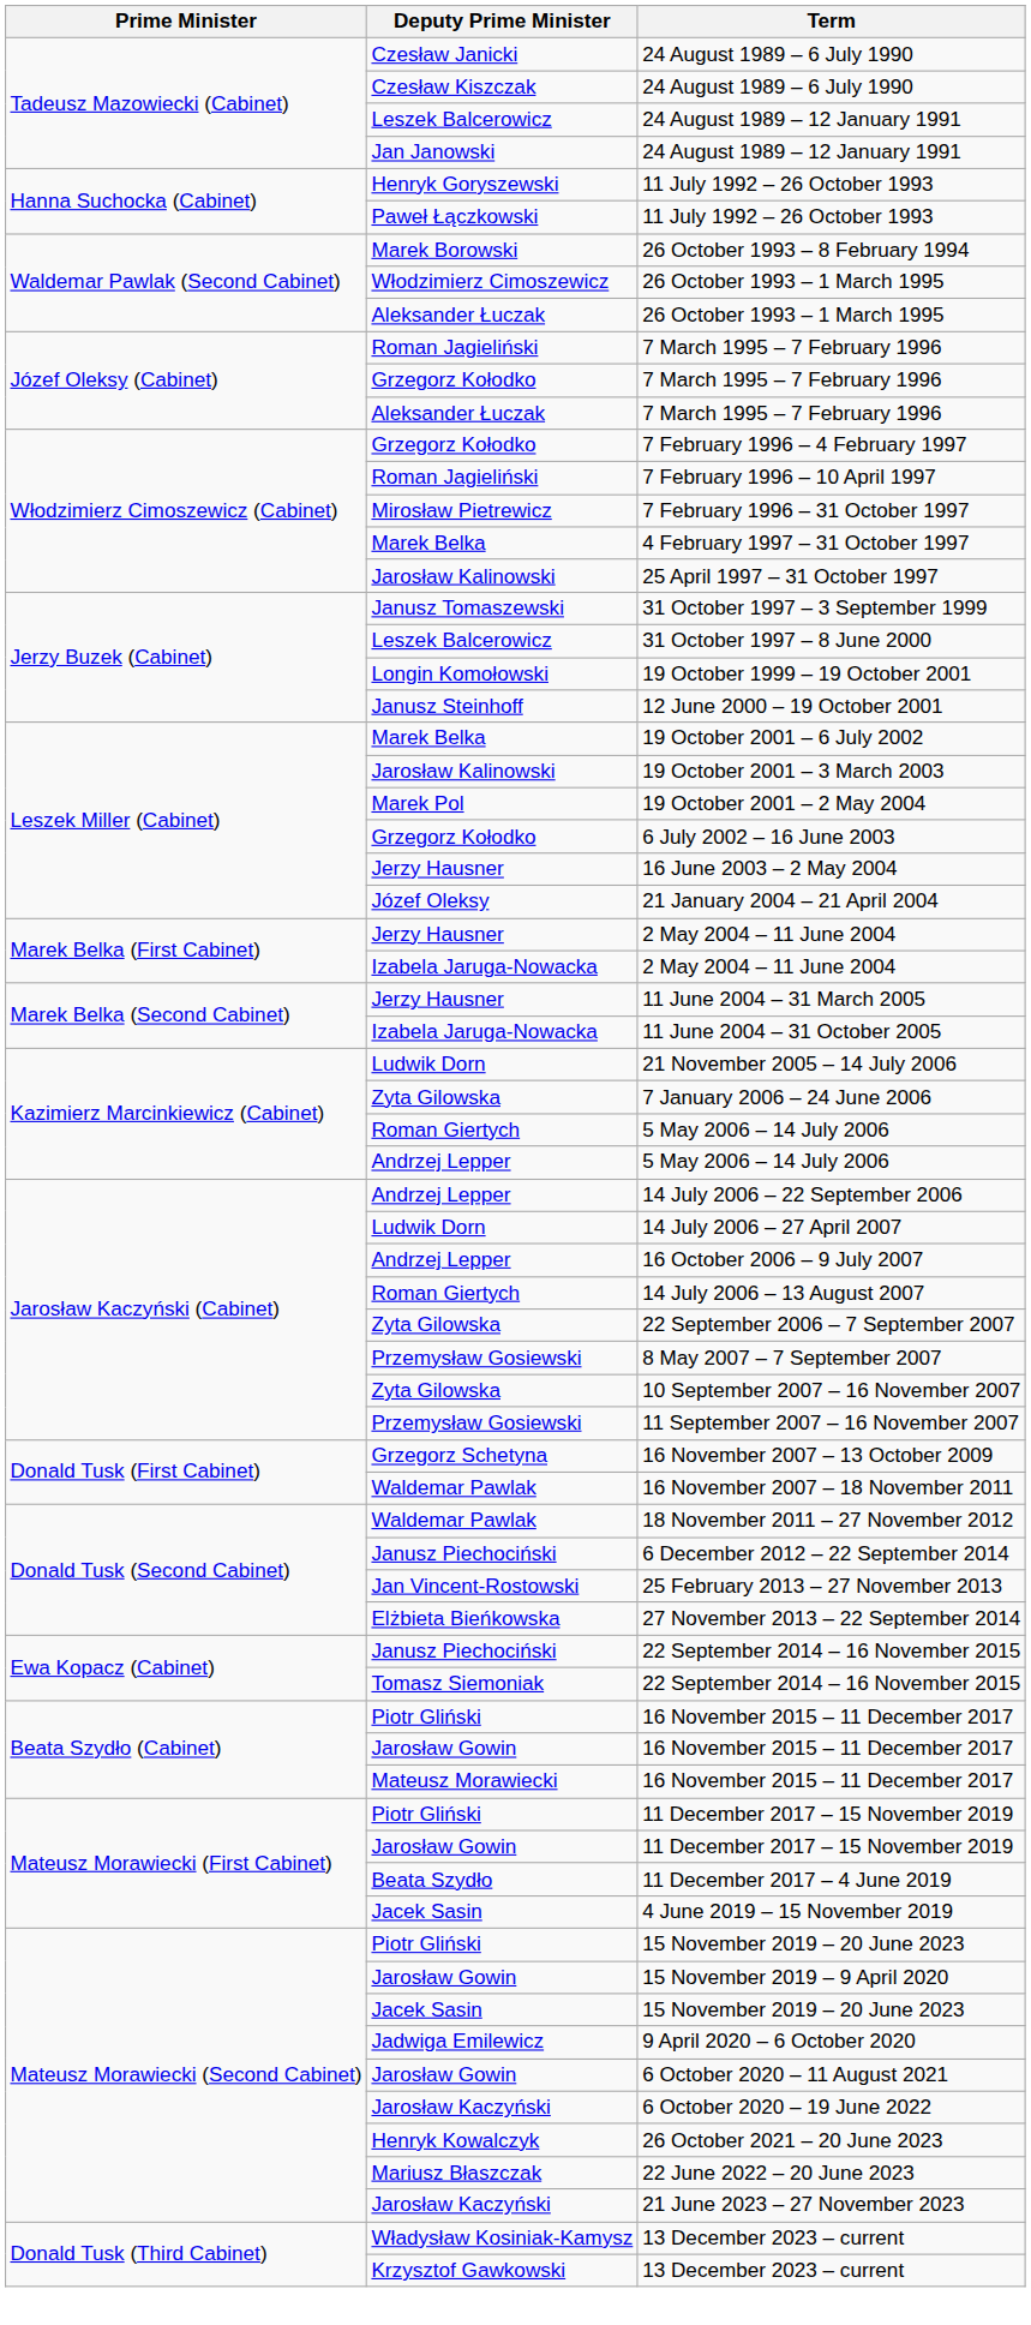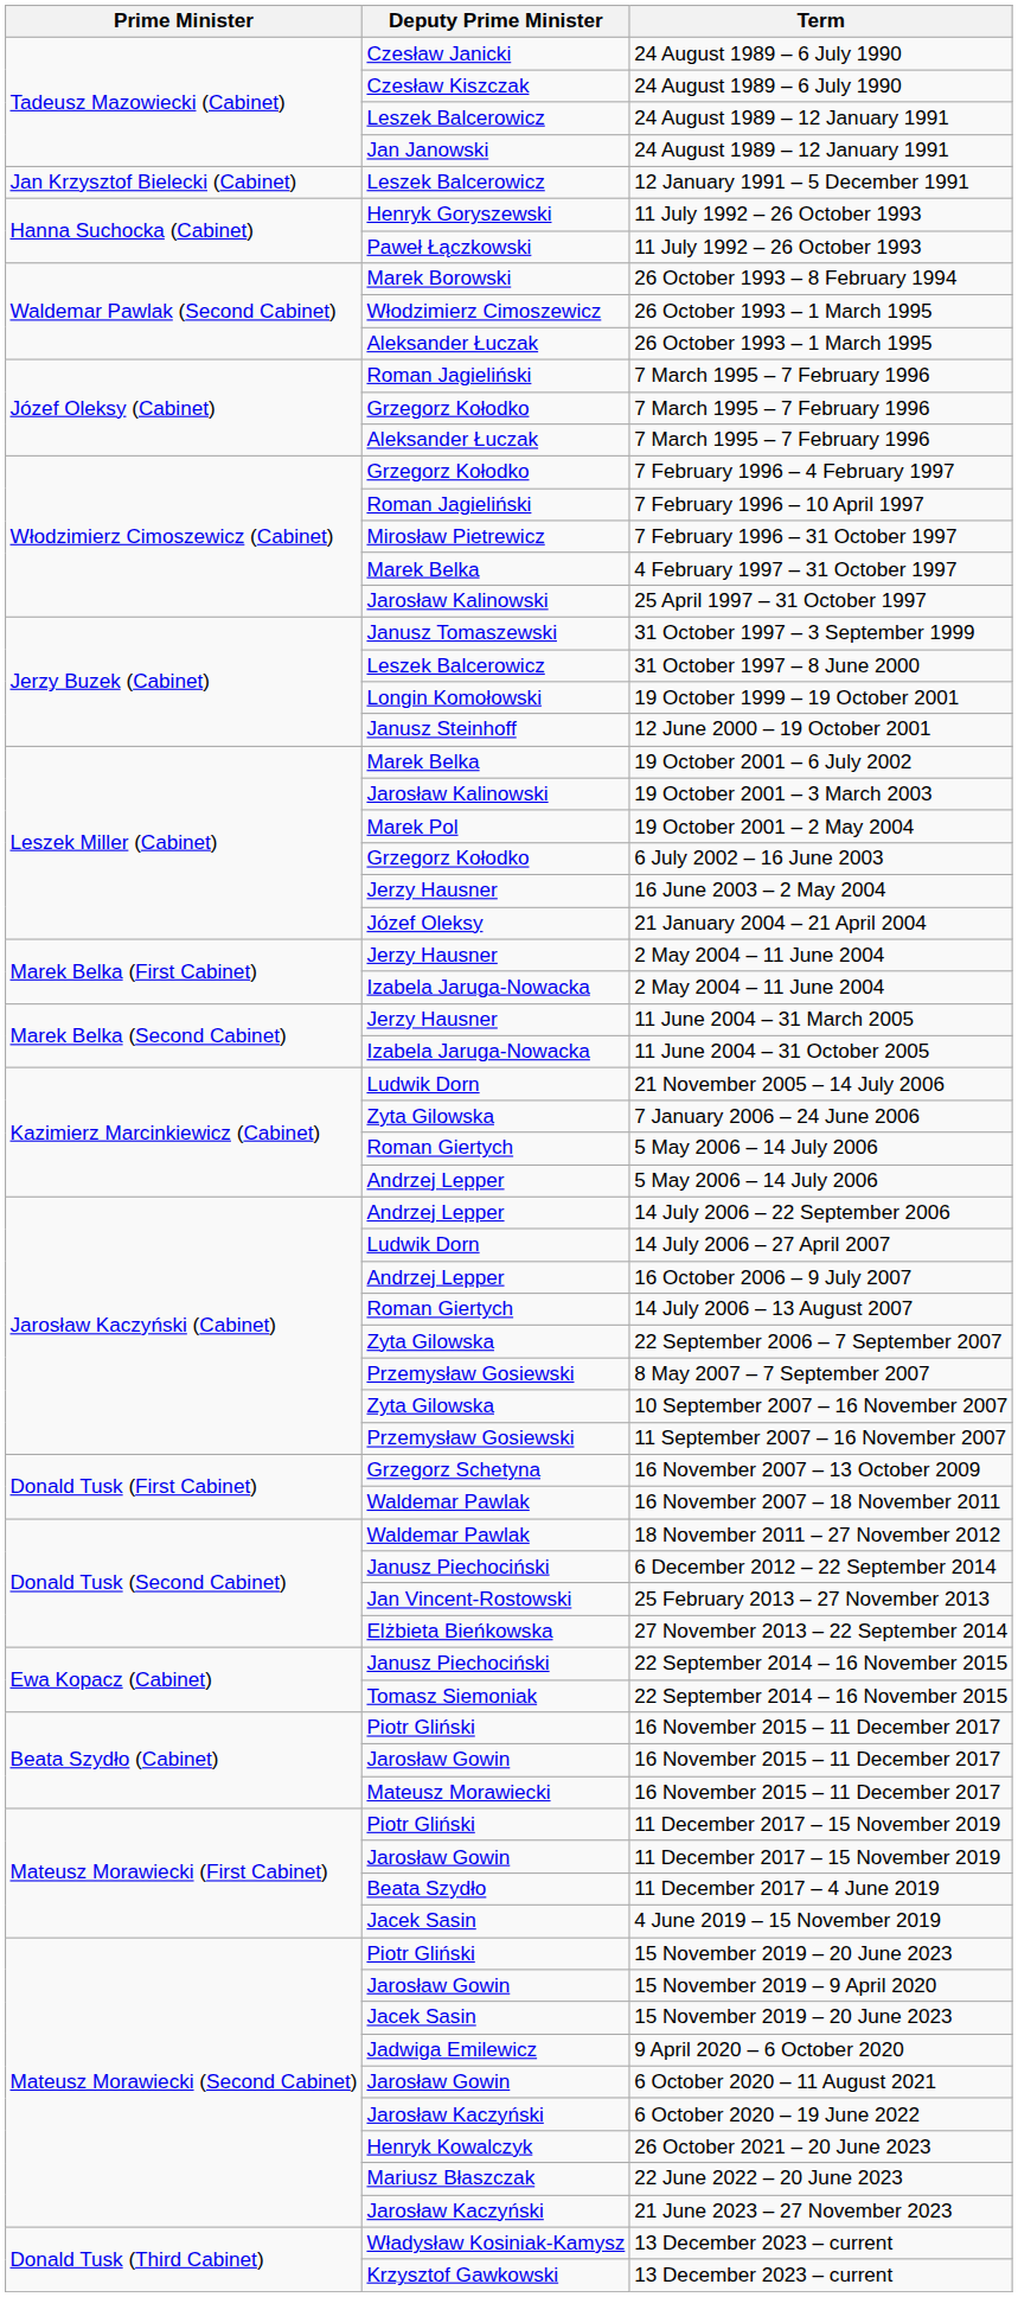 <table class="wikitable">
 <tr>
 <th>Prime Minister</th>
 <th>Deputy Prime Minister</th>
 <th>Term</th>
 </tr>
 <tr>
 <td rowspan="4"><a href='#'>Tadeusz Mazowiecki</a> (<a href='#'>Cabinet</a>)</td>
 <td><a href='#'>Czesław Janicki</a></td>
 <td>24 August 1989 – 6 July 1990</td>
 </tr>
 <tr>
 <td><a href='#'>Czesław Kiszczak</a></td>
 <td>24 August 1989 – 6 July 1990</td>
 </tr>
 <tr>
 <td><a href='#'>Leszek Balcerowicz</a></td>
 <td>24 August 1989 – 12 January 1991</td>
 </tr>
 <tr>
 <td><a href='#'>Jan Janowski</a></td>
 <td>24 August 1989 – 12 January 1991</td>
+</tr>
+<tr>
+<td><a href='#'>Jan Krzysztof Bielecki</a> (<a href='#'>Cabinet</a>)</td>
+<td><a href='#'>Leszek Balcerowicz</a></td>
+<td>12 January 1991 – 5 December 1991</td>
 </tr>
 <tr>
 <td rowspan="2"><a href='#'>Hanna Suchocka</a> (<a href='#'>Cabinet</a>)</td>
 <td><a href='#'>Henryk Goryszewski</a></td>
 <td>11 July 1992 – 26 October 1993</td>
 </tr>
 <tr>
 <td><a href='#'>Paweł Łączkowski</a></td>
 <td>11 July 1992 – 26 October 1993</td>
 </tr>
 <tr>
 <td rowspan="3"><a href='#'>Waldemar Pawlak</a> (<a href='#'>Second Cabinet</a>)</td>
 <td><a href='#'>Marek Borowski</a></td>
 <td>26 October 1993 – 8 February 1994</td>
 </tr>
 <tr>
 <td><a href='#'>Włodzimierz Cimoszewicz</a></td>
 <td>26 October 1993 – 1 March 1995</td>
 </tr>
 <tr>
 <td><a href='#'>Aleksander Łuczak</a></td>
 <td>26 October 1993 – 1 March 1995</td>
 </tr>
 <tr>
 <td rowspan="3"><a href='#'>Józef Oleksy</a> (<a href='#'>Cabinet</a>)</td>
 <td><a href='#'>Roman Jagieliński</a></td>
 <td>7 March 1995 – 7 February 1996</td>
 </tr>
 <tr>
 <td><a href='#'>Grzegorz Kołodko</a></td>
 <td>7 March 1995 – 7 February 1996</td>
 </tr>
 <tr>
 <td><a href='#'>Aleksander Łuczak</a></td>
 <td>7 March 1995 – 7 February 1996</td>
 </tr>
 <tr>
 <td rowspan="5"><a href='#'>Włodzimierz Cimoszewicz</a> (<a href='#'>Cabinet</a>)</td>
 <td><a href='#'>Grzegorz Kołodko</a></td>
 <td>7 February 1996 – 4 February 1997</td>
 </tr>
 <tr>
 <td><a href='#'>Roman Jagieliński</a></td>
 <td>7 February 1996 – 10 April 1997</td>
 </tr>
 <tr>
 <td><a href='#'>Mirosław Pietrewicz</a></td>
 <td>7 February 1996 – 31 October 1997</td>
 </tr>
 <tr>
 <td><a href='#'>Marek Belka</a></td>
 <td>4 February 1997 – 31 October 1997</td>
 </tr>
 <tr>
 <td><a href='#'>Jarosław Kalinowski</a></td>
 <td>25 April 1997 – 31 October 1997</td>
 </tr>
 <tr>
 <td rowspan="4"><a href='#'>Jerzy Buzek</a> (<a href='#'>Cabinet</a>)</td>
 <td><a href='#'>Janusz Tomaszewski</a></td>
 <td>31 October 1997 – 3 September 1999</td>
 </tr>
 <tr>
 <td><a href='#'>Leszek Balcerowicz</a></td>
 <td>31 October 1997 – 8 June 2000</td>
 </tr>
 <tr>
 <td><a href='#'>Longin Komołowski</a></td>
 <td>19 October 1999 – 19 October 2001</td>
 </tr>
 <tr>
 <td><a href='#'>Janusz Steinhoff</a></td>
 <td>12 June 2000 – 19 October 2001</td>
 </tr>
 <tr>
 <td rowspan="6"><a href='#'>Leszek Miller</a> (<a href='#'>Cabinet</a>)</td>
 <td><a href='#'>Marek Belka</a></td>
 <td>19 October 2001 – 6 July 2002</td>
 </tr>
 <tr>
 <td><a href='#'>Jarosław Kalinowski</a></td>
 <td>19 October 2001 – 3 March 2003</td>
 </tr>
 <tr>
 <td><a href='#'>Marek Pol</a></td>
 <td>19 October 2001 – 2 May 2004</td>
 </tr>
 <tr>
 <td><a href='#'>Grzegorz Kołodko</a></td>
 <td>6 July 2002 – 16 June 2003</td>
 </tr>
 <tr>
 <td><a href='#'>Jerzy Hausner</a></td>
 <td>16 June 2003 – 2 May 2004</td>
 </tr>
 <tr>
 <td><a href='#'>Józef Oleksy</a></td>
 <td>21 January 2004 – 21 April 2004</td>
 </tr>
 <tr>
 <td rowspan="2"><a href='#'>Marek Belka</a> (<a href='#'>First Cabinet</a>)</td>
 <td><a href='#'>Jerzy Hausner</a></td>
 <td>2 May 2004 – 11 June 2004</td>
 </tr>
 <tr>
 <td><a href='#'>Izabela Jaruga-Nowacka</a></td>
 <td>2 May 2004 – 11 June 2004</td>
 </tr>
 <tr>
 <td rowspan="2"><a href='#'>Marek Belka</a> (<a href='#'>Second Cabinet</a>)</td>
 <td><a href='#'>Jerzy Hausner</a></td>
 <td>11 June 2004 – 31 March 2005</td>
 </tr>
 <tr>
 <td><a href='#'>Izabela Jaruga-Nowacka</a></td>
 <td>11 June 2004 – 31 October 2005</td>
 </tr>
 <tr>
 <td rowspan="4"><a href='#'>Kazimierz Marcinkiewicz</a> (<a href='#'>Cabinet</a>)</td>
 <td><a href='#'>Ludwik Dorn</a></td>
 <td>21 November 2005 – 14 July 2006</td>
 </tr>
 <tr>
 <td><a href='#'>Zyta Gilowska</a></td>
 <td>7 January 2006 – 24 June 2006</td>
 </tr>
 <tr>
 <td><a href='#'>Roman Giertych</a></td>
 <td>5 May 2006 – 14 July 2006</td>
 </tr>
 <tr>
 <td><a href='#'>Andrzej Lepper</a></td>
 <td>5 May 2006 – 14 July 2006</td>
 </tr>
 <tr>
 <td rowspan="8"><a href='#'>Jarosław Kaczyński</a> (<a href='#'>Cabinet</a>)</td>
 <td><a href='#'>Andrzej Lepper</a></td>
 <td>14 July 2006 – 22 September 2006</td>
 </tr>
 <tr>
 <td><a href='#'>Ludwik Dorn</a></td>
 <td>14 July 2006 – 27 April 2007</td>
 </tr>
 <tr>
 <td><a href='#'>Andrzej Lepper</a></td>
 <td>16 October 2006 – 9 July 2007</td>
 </tr>
 <tr>
 <td><a href='#'>Roman Giertych</a></td>
 <td>14 July 2006 – 13 August 2007</td>
 </tr>
 <tr>
 <td><a href='#'>Zyta Gilowska</a></td>
 <td>22 September 2006 – 7 September 2007</td>
 </tr>
 <tr>
 <td><a href='#'>Przemysław Gosiewski</a></td>
 <td>8 May 2007 – 7 September 2007</td>
 </tr>
 <tr>
 <td><a href='#'>Zyta Gilowska</a></td>
 <td>10 September 2007 – 16 November 2007</td>
 </tr>
 <tr>
 <td><a href='#'>Przemysław Gosiewski</a></td>
 <td>11 September 2007 – 16 November 2007</td>
 </tr>
 <tr>
 <td rowspan="2"><a href='#'>Donald Tusk</a> (<a href='#'>First Cabinet</a>)</td>
 <td><a href='#'>Grzegorz Schetyna</a></td>
 <td>16 November 2007 – 13 October 2009</td>
 </tr>
 <tr>
 <td><a href='#'>Waldemar Pawlak</a></td>
 <td>16 November 2007 – 18 November 2011</td>
 </tr>
 <tr>
 <td rowspan="4"><a href='#'>Donald Tusk</a> (<a href='#'>Second Cabinet</a>)</td>
 <td><a href='#'>Waldemar Pawlak</a></td>
 <td>18 November 2011 – 27 November 2012</td>
 </tr>
 <tr>
 <td><a href='#'>Janusz Piechociński</a></td>
 <td>6 December 2012 – 22 September 2014</td>
 </tr>
 <tr>
 <td><a href='#'>Jan Vincent-Rostowski</a></td>
 <td>25 February 2013 – 27 November 2013</td>
 </tr>
 <tr>
 <td><a href='#'>Elżbieta Bieńkowska</a></td>
 <td>27 November 2013 – 22 September 2014</td>
 </tr>
 <tr>
 <td rowspan="2"><a href='#'>Ewa Kopacz</a> (<a href='#'>Cabinet</a>)</td>
 <td><a href='#'>Janusz Piechociński</a></td>
 <td>22 September 2014 – 16 November 2015</td>
 </tr>
 <tr>
 <td><a href='#'>Tomasz Siemoniak</a></td>
 <td>22 September 2014 – 16 November 2015</td>
 </tr>
 <tr>
 <td rowspan="3"><a href='#'>Beata Szydło</a> (<a href='#'>Cabinet</a>)</td>
 <td><a href='#'>Piotr Gliński</a></td>
 <td>16 November 2015 – 11 December 2017</td>
 </tr>
 <tr>
 <td><a href='#'>Jarosław Gowin</a></td>
 <td>16 November 2015 – 11 December 2017</td>
 </tr>
 <tr>
 <td><a href='#'>Mateusz Morawiecki</a></td>
 <td>16 November 2015 – 11 December 2017</td>
 </tr>
 <tr>
 <td rowspan="4"><a href='#'>Mateusz Morawiecki</a> (<a href='#'>First Cabinet</a>)</td>
 <td><a href='#'>Piotr Gliński</a></td>
 <td>11 December 2017 – 15 November 2019</td>
 </tr>
 <tr>
 <td><a href='#'>Jarosław Gowin</a></td>
 <td>11 December 2017 – 15 November 2019</td>
 </tr>
 <tr>
 <td><a href='#'>Beata Szydło</a></td>
 <td>11 December 2017 – 4 June 2019</td>
 </tr>
 <tr>
 <td><a href='#'>Jacek Sasin</a></td>
 <td>4 June 2019 – 15 November 2019</td>
 </tr>
 <tr>
 <td rowspan="9"><a href='#'>Mateusz Morawiecki</a> (<a href='#'>Second Cabinet</a>)</td>
 <td><a href='#'>Piotr Gliński</a></td>
 <td>15 November 2019 – 20 June 2023</td>
 </tr>
 <tr>
 <td><a href='#'>Jarosław Gowin</a></td>
 <td>15 November 2019 – 9 April 2020</td>
 </tr>
 <tr>
 <td><a href='#'>Jacek Sasin</a></td>
 <td>15 November 2019 – 20 June 2023</td>
 </tr>
 <tr>
 <td><a href='#'>Jadwiga Emilewicz</a></td>
 <td>9 April 2020 – 6 October 2020</td>
 </tr>
 <tr>
 <td><a href='#'>Jarosław Gowin</a></td>
 <td>6 October 2020 – 11 August 2021</td>
 </tr>
 <tr>
 <td><a href='#'>Jarosław Kaczyński</a></td>
 <td>6 October 2020 – 19 June 2022</td>
 </tr>
 <tr>
 <td><a href='#'>Henryk Kowalczyk</a></td>
 <td>26 October 2021 – 20 June 2023</td>
 </tr>
 <tr>
 <td><a href='#'>Mariusz Błaszczak</a></td>
 <td>22 June 2022 – 20 June 2023</td>
 </tr>
 <tr>
 <td><a href='#'>Jarosław Kaczyński</a></td>
 <td>21 June 2023 – 27 November 2023</td>
 </tr>
 <tr>
 <td rowspan="2"><a href='#'>Donald Tusk</a> (<a href='#'>Third Cabinet</a>)</td>
 <td><a href='#'>Władysław Kosiniak-Kamysz</a></td>
 <td>13 December 2023 – current</td>
 </tr>
 <tr>
 <td><a href='#'>Krzysztof Gawkowski</a></td>
 <td>13 December 2023 – current</td>
 </tr>
 </table>
